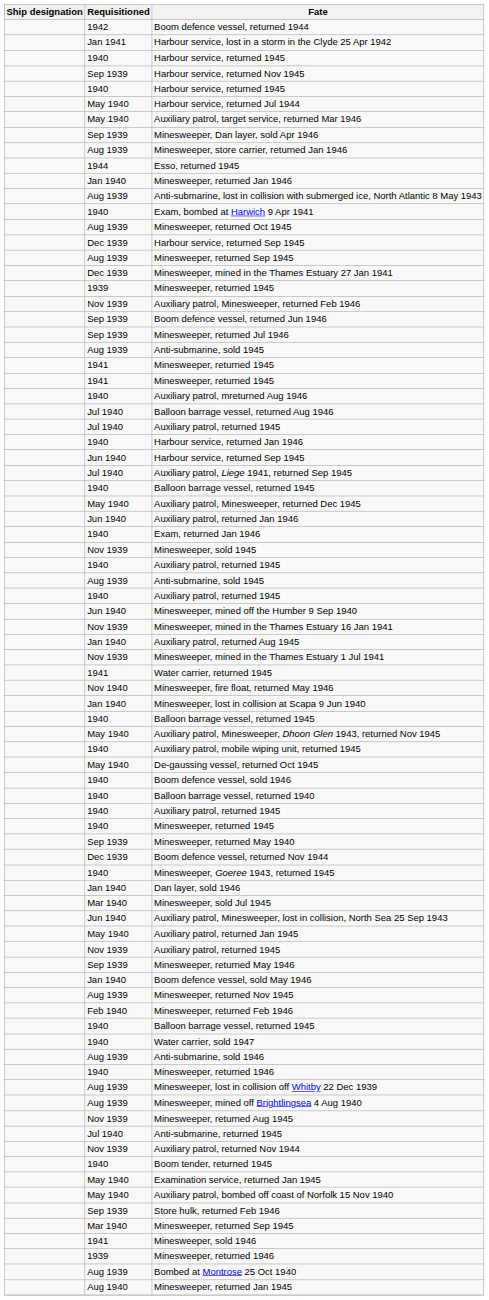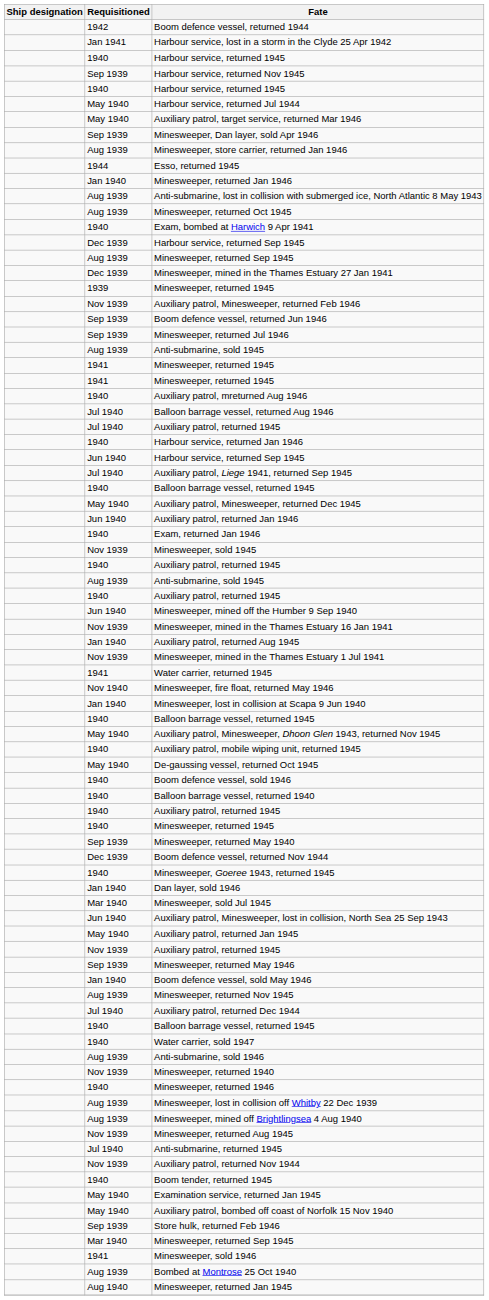 <table class="wikitable" style="font-size:97%;">
 <tr>
 <th>Ship designation</th>
 <th>Requisitioned</th>
 <th>Fate</th>
 </tr>
 <tr>
 <td></td>
 <td>1942</td>
 <td>Boom defence vessel, returned 1944</td>
 </tr>
 <tr>
 <td></td>
 <td>Jan 1941</td>
 <td>Harbour service, lost in a storm in the Clyde 25 Apr 1942</td>
 </tr>
 <tr>
 <td></td>
 <td>1940</td>
 <td>Harbour service, returned 1945</td>
 </tr>
 <tr>
 <td></td>
 <td>Sep 1939</td>
 <td>Harbour service, returned Nov 1945</td>
 </tr>
 <tr>
 <td></td>
 <td>1940</td>
 <td>Harbour service, returned 1945</td>
 </tr>
 <tr>
 <td></td>
 <td>May 1940</td>
 <td>Harbour service, returned Jul 1944</td>
 </tr>
 <tr>
 <td></td>
 <td>May 1940</td>
 <td>Auxiliary patrol, target service, returned Mar 1946</td>
 </tr>
 <tr>
 <td></td>
 <td>Sep 1939</td>
 <td>Minesweeper, Dan layer, sold Apr 1946</td>
 </tr>
 <tr>
 <td></td>
 <td>Aug 1939</td>
 <td>Minesweeper, store carrier, returned Jan 1946</td>
 </tr>
 <tr>
 <td></td>
 <td>1944</td>
 <td>Esso, returned 1945</td>
 </tr>
 <tr>
 <td></td>
 <td>Jan 1940</td>
 <td>Minesweeper, returned Jan 1946</td>
 </tr>
 <tr>
 <td></td>
 <td>Aug 1939</td>
 <td>Anti-submarine, lost in collision with submerged ice, North Atlantic 8 May 1943</td>
 </tr>
 <tr>
 <td></td>
-<td>1940</td>
-<td>Exam, bombed at <a href='#'>Harwich</a> 9 Apr 1941</td>
+<td>Aug 1939</td>
+<td>Minesweeper, returned Oct 1945</td>
 </tr>
 <tr>
 <td></td>
-<td>Aug 1939</td>
-<td>Minesweeper, returned Oct 1945</td>
+<td>1940</td>
+<td>Exam, bombed at <a href='#'>Harwich</a> 9 Apr 1941</td>
 </tr>
 <tr>
 <td></td>
 <td>Dec 1939</td>
 <td>Harbour service, returned Sep 1945</td>
 </tr>
 <tr>
 <td></td>
 <td>Aug 1939</td>
 <td>Minesweeper, returned Sep 1945</td>
 </tr>
 <tr>
 <td></td>
 <td>Dec 1939</td>
 <td>Minesweeper, mined in the Thames Estuary 27 Jan 1941</td>
 </tr>
 <tr>
 <td></td>
 <td>1939</td>
 <td>Minesweeper, returned 1945</td>
 </tr>
 <tr>
 <td></td>
 <td>Nov 1939</td>
 <td>Auxiliary patrol, Minesweeper, returned Feb 1946</td>
 </tr>
 <tr>
 <td></td>
 <td>Sep 1939</td>
 <td>Boom defence vessel, returned Jun 1946</td>
 </tr>
 <tr>
 <td></td>
 <td>Sep 1939</td>
 <td>Minesweeper, returned Jul 1946</td>
 </tr>
 <tr>
 <td></td>
 <td>Aug 1939</td>
 <td>Anti-submarine, sold 1945</td>
 </tr>
 <tr>
 <td></td>
 <td>1941</td>
 <td>Minesweeper, returned 1945</td>
 </tr>
 <tr>
 <td></td>
 <td>1941</td>
 <td>Minesweeper, returned 1945</td>
 </tr>
 <tr>
 <td></td>
 <td>1940</td>
 <td>Auxiliary patrol, mreturned Aug 1946</td>
 </tr>
 <tr>
 <td></td>
 <td>Jul 1940</td>
 <td>Balloon barrage vessel, returned Aug 1946</td>
 </tr>
 <tr>
 <td></td>
 <td>Jul 1940</td>
 <td>Auxiliary patrol, returned 1945</td>
 </tr>
 <tr>
 <td></td>
 <td>1940</td>
 <td>Harbour service, returned Jan 1946</td>
 </tr>
 <tr>
 <td></td>
 <td>Jun 1940</td>
 <td>Harbour service, returned Sep 1945</td>
 </tr>
 <tr>
 <td></td>
 <td>Jul 1940</td>
 <td>Auxiliary patrol, <em>Liege</em> 1941, returned Sep 1945</td>
 </tr>
 <tr>
 <td></td>
 <td>1940</td>
 <td>Balloon barrage vessel, returned 1945</td>
 </tr>
 <tr>
 <td></td>
 <td>May 1940</td>
 <td>Auxiliary patrol, Minesweeper, returned Dec 1945</td>
 </tr>
 <tr>
 <td></td>
 <td>Jun 1940</td>
 <td>Auxiliary patrol, returned Jan 1946</td>
 </tr>
 <tr>
 <td></td>
 <td>1940</td>
 <td>Exam, returned Jan 1946</td>
 </tr>
 <tr>
 <td></td>
 <td>Nov 1939</td>
 <td>Minesweeper, sold 1945</td>
 </tr>
 <tr>
 <td></td>
 <td>1940</td>
 <td>Auxiliary patrol, returned 1945</td>
 </tr>
 <tr>
 <td></td>
 <td>Aug 1939</td>
 <td>Anti-submarine, sold 1945</td>
 </tr>
 <tr>
 <td></td>
 <td>1940</td>
 <td>Auxiliary patrol, returned 1945</td>
 </tr>
 <tr>
 <td></td>
 <td>Jun 1940</td>
 <td>Minesweeper, mined off the Humber 9 Sep 1940</td>
 </tr>
 <tr>
 <td></td>
 <td>Nov 1939</td>
 <td>Minesweeper, mined in the Thames Estuary 16 Jan 1941</td>
 </tr>
 <tr>
 <td></td>
 <td>Jan 1940</td>
 <td>Auxiliary patrol, returned Aug 1945</td>
 </tr>
 <tr>
 <td></td>
 <td>Nov 1939</td>
 <td>Minesweeper, mined in the Thames Estuary 1 Jul 1941</td>
 </tr>
 <tr>
 <td></td>
 <td>1941</td>
 <td>Water carrier, returned 1945</td>
 </tr>
 <tr>
 <td></td>
 <td>Nov 1940</td>
 <td>Minesweeper, fire float, returned May 1946</td>
 </tr>
 <tr>
 <td></td>
 <td>Jan 1940</td>
 <td>Minesweeper, lost in collision at Scapa 9 Jun 1940</td>
 </tr>
 <tr>
 <td></td>
 <td>1940</td>
 <td>Balloon barrage vessel, returned 1945</td>
 </tr>
 <tr>
 <td></td>
 <td>May 1940</td>
 <td>Auxiliary patrol, Minesweeper, <em>Dhoon Glen</em> 1943, returned Nov 1945</td>
 </tr>
 <tr>
 <td></td>
 <td>1940</td>
 <td>Auxiliary patrol, mobile wiping unit, returned 1945</td>
 </tr>
 <tr>
 <td></td>
 <td>May 1940</td>
 <td>De-gaussing vessel, returned Oct 1945</td>
 </tr>
 <tr>
 <td></td>
 <td>1940</td>
 <td>Boom defence vessel, sold 1946</td>
 </tr>
 <tr>
 <td></td>
 <td>1940</td>
 <td>Balloon barrage vessel, returned 1940</td>
 </tr>
 <tr>
 <td></td>
 <td>1940</td>
 <td>Auxiliary patrol, returned 1945</td>
 </tr>
 <tr>
 <td></td>
 <td>1940</td>
 <td>Minesweeper, returned 1945</td>
 </tr>
 <tr>
 <td></td>
 <td>Sep 1939</td>
 <td>Minesweeper, returned May 1940</td>
 </tr>
 <tr>
 <td></td>
 <td>Dec 1939</td>
 <td>Boom defence vessel, returned Nov 1944</td>
 </tr>
 <tr>
 <td></td>
 <td>1940</td>
 <td>Minesweeper, <em>Goeree</em> 1943, returned 1945</td>
 </tr>
 <tr>
 <td></td>
 <td>Jan 1940</td>
 <td>Dan layer, sold 1946</td>
 </tr>
 <tr>
 <td></td>
 <td>Mar 1940</td>
 <td>Minesweeper, sold Jul 1945</td>
 </tr>
 <tr>
 <td></td>
 <td>Jun 1940</td>
 <td>Auxiliary patrol, Minesweeper, lost in collision, North Sea 25 Sep 1943</td>
 </tr>
 <tr>
 <td></td>
 <td>May 1940</td>
 <td>Auxiliary patrol, returned Jan 1945</td>
 </tr>
 <tr>
 <td></td>
 <td>Nov 1939</td>
 <td>Auxiliary patrol, returned 1945</td>
 </tr>
 <tr>
 <td></td>
 <td>Sep 1939</td>
 <td>Minesweeper, returned May 1946</td>
 </tr>
 <tr>
 <td></td>
 <td>Jan 1940</td>
 <td>Boom defence vessel, sold May 1946</td>
 </tr>
 <tr>
 <td></td>
 <td>Aug 1939</td>
 <td>Minesweeper, returned Nov 1945</td>
 </tr>
 <tr>
 <td></td>
-<td>Feb 1940</td>
-<td>Minesweeper, returned Feb 1946</td>
+<td>Jul 1940</td>
+<td>Auxiliary patrol, returned Dec 1944</td>
 </tr>
 <tr>
 <td></td>
 <td>1940</td>
 <td>Balloon barrage vessel, returned 1945</td>
 </tr>
 <tr>
 <td></td>
 <td>1940</td>
 <td>Water carrier, sold 1947</td>
 </tr>
 <tr>
 <td></td>
 <td>Aug 1939</td>
 <td>Anti-submarine, sold 1946</td>
+</tr>
+<tr>
+<td></td>
+<td>Nov 1939</td>
+<td>Minesweeper, returned 1940</td>
 </tr>
 <tr>
 <td></td>
 <td>1940</td>
 <td>Minesweeper, returned 1946</td>
 </tr>
 <tr>
 <td></td>
 <td>Aug 1939</td>
 <td>Minesweeper, lost in collision off <a href='#'>Whitby</a> 22 Dec 1939</td>
 </tr>
 <tr>
 <td></td>
 <td>Aug 1939</td>
 <td>Minesweeper, mined off <a href='#'>Brightlingsea</a> 4 Aug 1940</td>
 </tr>
 <tr>
 <td></td>
 <td>Nov 1939</td>
 <td>Minesweeper, returned Aug 1945</td>
 </tr>
 <tr>
 <td></td>
 <td>Jul 1940</td>
 <td>Anti-submarine, returned 1945</td>
 </tr>
 <tr>
 <td></td>
 <td>Nov 1939</td>
 <td>Auxiliary patrol, returned Nov 1944</td>
 </tr>
 <tr>
 <td></td>
 <td>1940</td>
 <td>Boom tender, returned 1945</td>
 </tr>
 <tr>
 <td></td>
 <td>May 1940</td>
 <td>Examination service, returned Jan 1945</td>
 </tr>
 <tr>
 <td></td>
 <td>May 1940</td>
 <td>Auxiliary patrol, bombed off coast of Norfolk 15 Nov 1940</td>
 </tr>
 <tr>
 <td></td>
 <td>Sep 1939</td>
 <td>Store hulk, returned Feb 1946</td>
 </tr>
 <tr>
 <td></td>
 <td>Mar 1940</td>
 <td>Minesweeper, returned Sep 1945</td>
 </tr>
 <tr>
 <td></td>
 <td>1941</td>
 <td>Minesweeper, sold 1946</td>
 </tr>
 <tr>
 <td></td>
-<td>1939</td>
-<td>Minesweeper, returned 1946</td>
-</tr>
-<tr>
-<td></td>
 <td>Aug 1939</td>
 <td>Bombed at <a href='#'>Montrose</a> 25 Oct 1940</td>
 </tr>
 <tr>
 <td></td>
 <td>Aug 1940</td>
 <td>Minesweeper, returned Jan 1945</td>
 </tr>
 <tr>
 </tr>
 </table>
